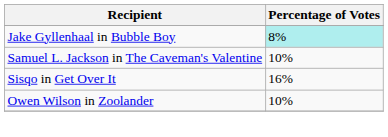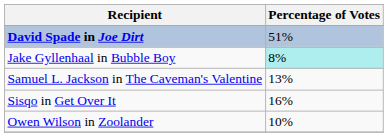 <table class="wikitable sortable plainrowheaders" align="centre">
 <tr>
 <th>Recipient</th>
 <th>Percentage of Votes</th>
 </tr>
 <tr>
 </tr>
+<tr style="background:#B0C4DE;">
+<td><strong><a href='#'>David Spade</a> in <em><a href='#'>Joe Dirt</a><strong><em></td>
+<td></strong>51%<strong></td>
+</tr>
 <tr>
 <td><a href='#'>Jake Gyllenhaal</a> in </em><a href='#'>Bubble Boy</a><em></td>
 <td style="background: paleturquoise;">8%</td>
 </tr>
 <tr>
 <td><a href='#'>Samuel L. Jackson</a> in </em><a href='#'>The Caveman's Valentine</a><em></td>
-<td>10%</td>
+<td>13%</td>
 </tr>
 <tr>
 <td><a href='#'>Sisqo</a> in </em><a href='#'>Get Over It</a><em></td>
 <td>16%</td>
 </tr>
 <tr>
 <td><a href='#'>Owen Wilson</a> in </em><a href='#'>Zoolander</a><em></td>
 <td>10%</td>
 </tr>
 <tr>
 </tr>
 </table>
